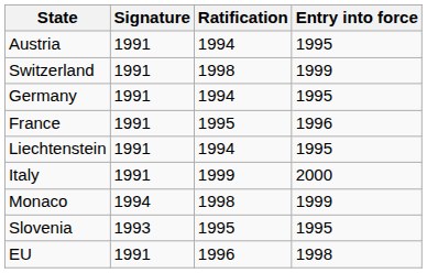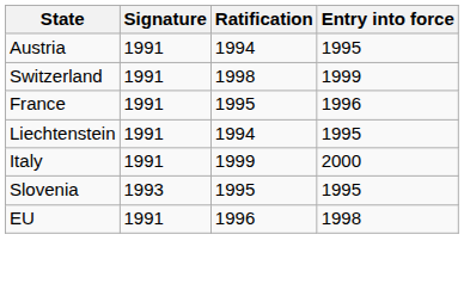 <table class="wikitable">
 <tr>
 <th>State</th>
 <th>Signature</th>
 <th>Ratification</th>
 <th>Entry into force</th>
 </tr>
 <tr>
 <td>Austria</td>
 <td>1991</td>
 <td>1994</td>
 <td>1995</td>
 </tr>
 <tr>
 <td>Switzerland</td>
 <td>1991</td>
 <td>1998</td>
 <td>1999</td>
 </tr>
 <tr>
-<td>Germany</td>
-<td>1991</td>
-<td>1994</td>
-<td>1995</td>
-</tr>
-<tr>
 <td>France</td>
 <td>1991</td>
 <td>1995</td>
 <td>1996</td>
 </tr>
 <tr>
 <td>Liechtenstein</td>
 <td>1991</td>
 <td>1994</td>
 <td>1995</td>
 </tr>
 <tr>
 <td>Italy</td>
 <td>1991</td>
 <td>1999</td>
 <td>2000</td>
 </tr>
 <tr>
-<td>Monaco</td>
-<td>1994</td>
-<td>1998</td>
-<td>1999</td>
-</tr>
-<tr>
 <td>Slovenia</td>
 <td>1993</td>
 <td>1995</td>
 <td>1995</td>
 </tr>
 <tr>
 <td>EU</td>
 <td>1991</td>
 <td>1996</td>
 <td>1998</td>
 </tr>
 </table>
